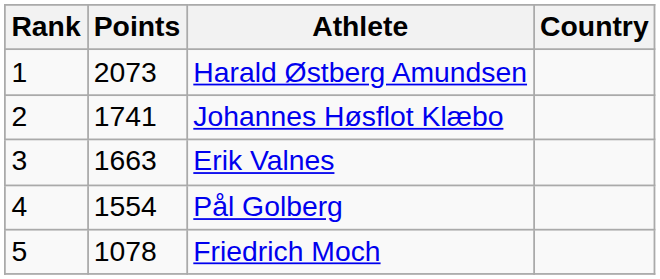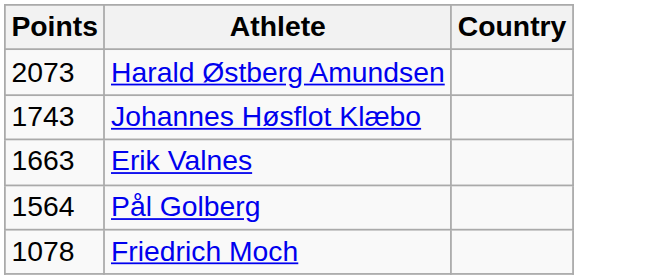 <table class="wikitable sortable">
 <tr>
-<th>Rank</th>
 <th>Points</th>
 <th>Athlete</th>
 <th>Country</th>
 </tr>
 <tr>
-<td>1</td>
 <td>2073 </td>
 <td><a href='#'>Harald Østberg Amundsen</a></td>
 <td></td>
 </tr>
 <tr>
-<td>2</td>
-<td>1741</td>
+<td>1743</td>
 <td><a href='#'>Johannes Høsflot Klæbo</a></td>
 <td></td>
 </tr>
 <tr>
-<td>3</td>
 <td>1663</td>
 <td><a href='#'>Erik Valnes</a></td>
 <td></td>
 </tr>
 <tr>
-<td>4</td>
-<td>1554</td>
+<td>1564</td>
 <td><a href='#'>Pål Golberg</a></td>
 <td></td>
 </tr>
 <tr>
-<td>5</td>
 <td>1078</td>
 <td><a href='#'>Friedrich Moch</a></td>
 <td></td>
 </tr>
 </table>
